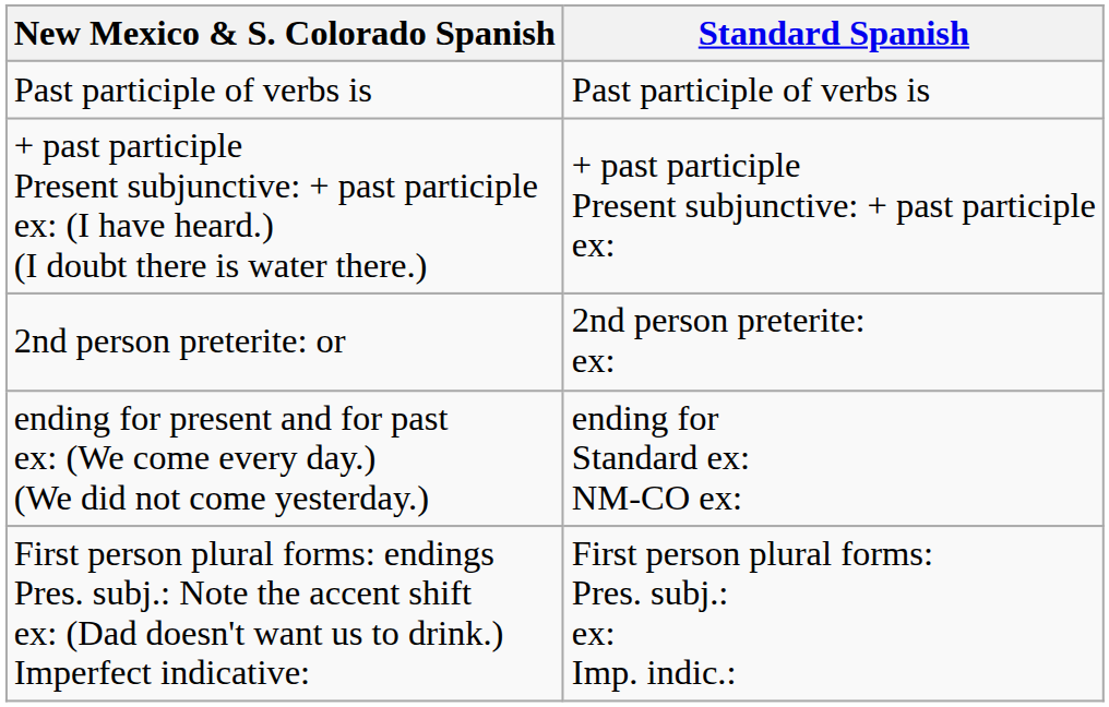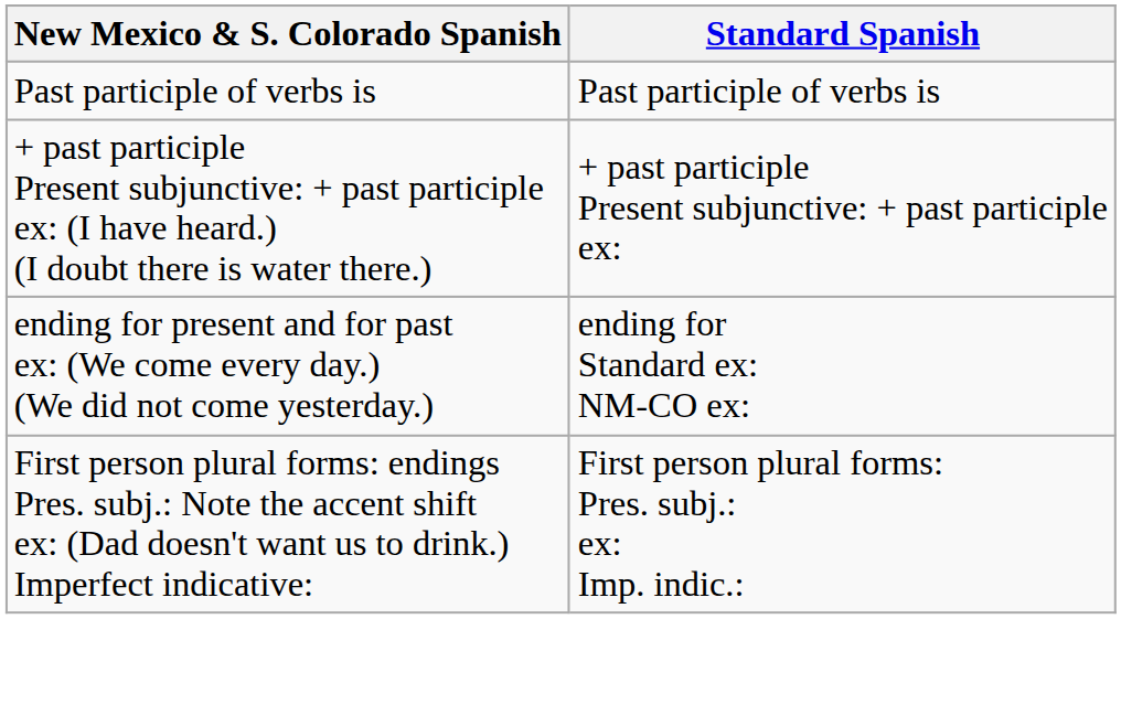 <table class="wikitable" style="margin:1em auto 1em auto;">
 <tr>
 <th>New Mexico & S. Colorado Spanish</th>
 <th><a href='#'>Standard Spanish</a></th>
 </tr>
 <tr>
 <td>Past participle of  verbs is </td>
 <td>Past participle of  verbs is </td>
 </tr>
 <tr>
 <td> + past participle <br> Present subjunctive:  + past participle <br> ex:  (I have heard.) <br>  (I doubt there is water there.)</td>
 <td> + past participle <br> Present subjunctive:  + past participle <br> ex:  <br>  </td>
 </tr>
 <tr>
-<td>2nd person preterite:  or  <br> </td>
-<td>2nd person preterite:  <br> ex: </td>
-</tr>
-<tr>
 <td> ending  for present and  for past  <br> ex:  (We come every day.) <br>  (We did not come yesterday.)</td>
 <td> ending  for  <br> Standard ex:  <br> NM-CO ex: </td>
 </tr>
 <tr>
 <td>First person plural forms:  endings <br> Pres. subj.:  Note the accent shift <br> ex:  (Dad doesn't want us to drink.) <br> Imperfect indicative: </td>
 <td>First person plural forms: <br> Pres. subj.:  <br> ex:  <br> Imp. indic.: </td>
 </tr>
 </table>
